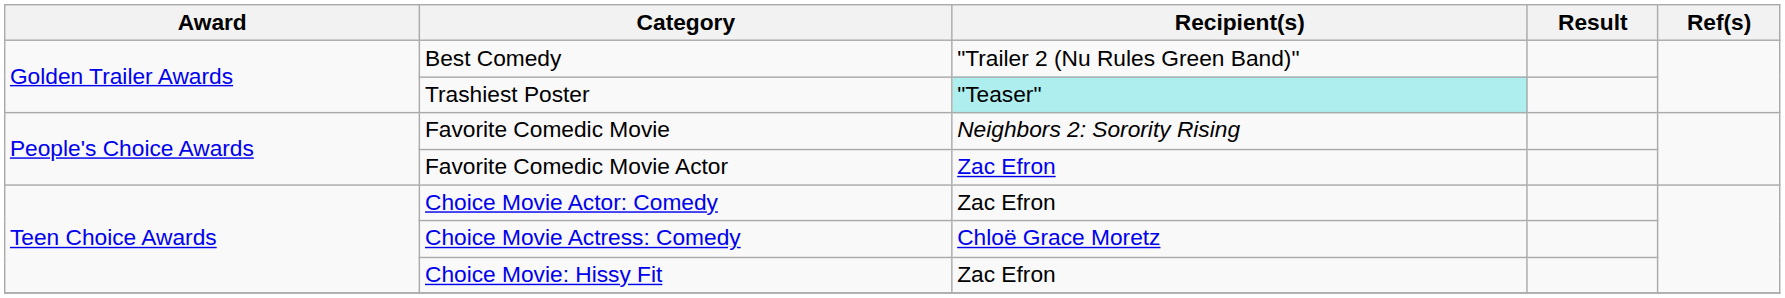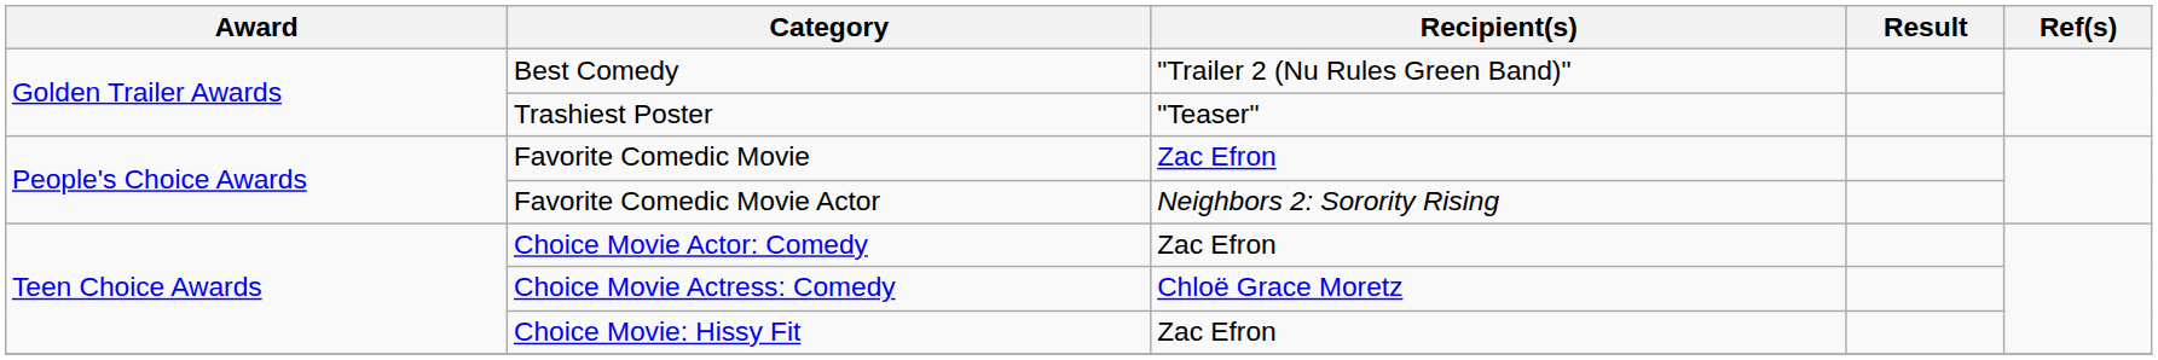 <table class="wikitable sortable" border="1" style="width:99%;">
 <tr>
 <th>Award</th>
 <th>Category</th>
 <th>Recipient(s)</th>
 <th>Result</th>
 <th>Ref(s)</th>
 </tr>
 <tr>
 <td rowspan="2"><a href='#'>Golden Trailer Awards</a></td>
 <td>Best Comedy</td>
 <td>"Trailer 2 (Nu Rules Green Band)"</td>
 <td></td>
 <td rowspan="2"></td>
 </tr>
 <tr>
 <td>Trashiest Poster</td>
-<td style="background: paleturquoise;">"Teaser"</td>
+<td>"Teaser"</td>
 <td></td>
 </tr>
 <tr>
 <td rowspan="2"><a href='#'>People's Choice Awards</a></td>
 <td>Favorite Comedic Movie</td>
-<td><em>Neighbors 2: Sorority Rising</em></td>
+<td><a href='#'>Zac Efron</a></td>
 <td></td>
 <td rowspan="2"></td>
 </tr>
 <tr>
 <td>Favorite Comedic Movie Actor</td>
-<td><a href='#'>Zac Efron</a></td>
+<td><em>Neighbors 2: Sorority Rising</em></td>
 <td></td>
 </tr>
 <tr>
 <td rowspan="3"><a href='#'>Teen Choice Awards</a></td>
 <td><a href='#'>Choice Movie Actor: Comedy</a></td>
 <td>Zac Efron</td>
 <td></td>
 <td rowspan="3"></td>
 </tr>
 <tr>
 <td><a href='#'>Choice Movie Actress: Comedy</a></td>
 <td><a href='#'>Chloë Grace Moretz</a></td>
 <td></td>
 </tr>
 <tr>
 <td><a href='#'>Choice Movie: Hissy Fit</a></td>
 <td>Zac Efron</td>
 <td></td>
 </tr>
 <tr>
 </tr>
 </table>
